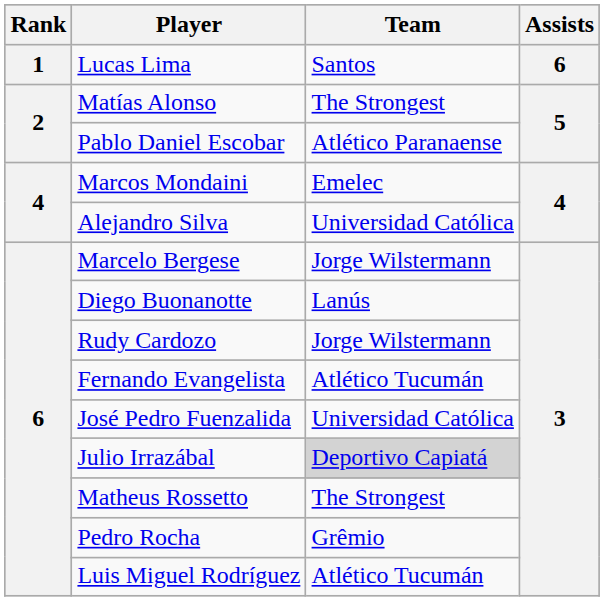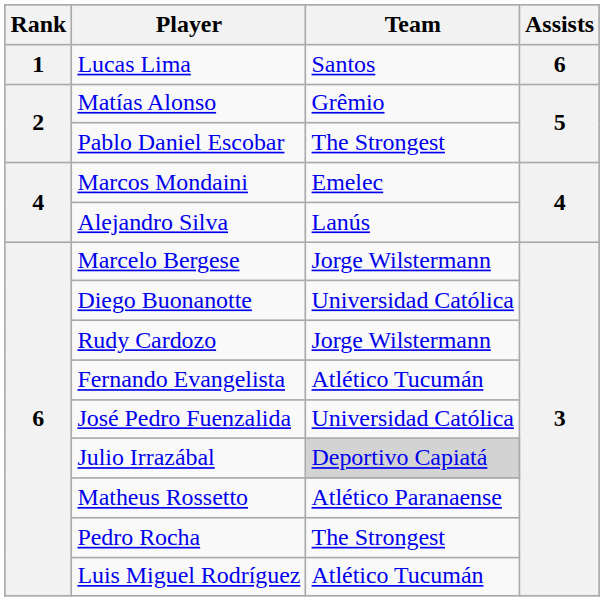 <table class="wikitable" style="text-align:center; font-size:90%">
 <tr>
 <th>Rank</th>
 <th>Player</th>
 <th>Team</th>
 <th>Assists</th>
 </tr>
 <tr>
 <th rowspan=1>1</th>
 <td align=left> <a href='#'>Lucas Lima</a></td>
 <td align=left> <a href='#'>Santos</a></td>
 <th rowspan=1>6</th>
 </tr>
 <tr>
 <th rowspan=2>2</th>
 <td align=left> <a href='#'>Matías Alonso</a></td>
-<td align=left> <a href='#'>The Strongest</a></td>
+<td align=left> <a href='#'>Grêmio</a></td>
 <th rowspan=2>5</th>
 </tr>
 <tr>
 <td align=left> <a href='#'>Pablo Daniel Escobar</a></td>
-<td align=left> <a href='#'>Atlético Paranaense</a></td>
+<td align=left> <a href='#'>The Strongest</a></td>
 </tr>
 <tr>
 <th rowspan=2>4</th>
 <td align=left> <a href='#'>Marcos Mondaini</a></td>
 <td align=left> <a href='#'>Emelec</a></td>
 <th rowspan=2>4</th>
 </tr>
 <tr>
 <td align=left> <a href='#'>Alejandro Silva</a></td>
-<td align=left> <a href='#'>Universidad Católica</a></td>
+<td align=left> <a href='#'>Lanús</a></td>
 </tr>
 <tr>
 <th rowspan=9>6</th>
 <td align=left> <a href='#'>Marcelo Bergese</a></td>
 <td align=left> <a href='#'>Jorge Wilstermann</a></td>
 <th rowspan=9>3</th>
 </tr>
 <tr>
 <td align=left> <a href='#'>Diego Buonanotte</a></td>
-<td align=left> <a href='#'>Lanús</a></td>
+<td align=left> <a href='#'>Universidad Católica</a></td>
 </tr>
 <tr>
 <td align=left> <a href='#'>Rudy Cardozo</a></td>
 <td align=left> <a href='#'>Jorge Wilstermann</a></td>
 </tr>
 <tr>
 <td align=left> <a href='#'>Fernando Evangelista</a></td>
 <td align=left> <a href='#'>Atlético Tucumán</a></td>
 </tr>
 <tr>
 <td align=left> <a href='#'>José Pedro Fuenzalida</a></td>
 <td align=left> <a href='#'>Universidad Católica</a></td>
 </tr>
 <tr>
 <td align=left> <a href='#'>Julio Irrazábal</a></td>
 <td align=left style="background: lightgrey;"> <a href='#'>Deportivo Capiatá</a></td>
 </tr>
 <tr>
 <td align=left> <a href='#'>Matheus Rossetto</a></td>
-<td align=left> <a href='#'>The Strongest</a></td>
+<td align=left> <a href='#'>Atlético Paranaense</a></td>
 </tr>
 <tr>
 <td align=left> <a href='#'>Pedro Rocha</a></td>
-<td align=left> <a href='#'>Grêmio</a></td>
+<td align=left> <a href='#'>The Strongest</a></td>
 </tr>
 <tr>
 <td align=left> <a href='#'>Luis Miguel Rodríguez</a></td>
 <td align=left> <a href='#'>Atlético Tucumán</a></td>
 </tr>
 </table>
